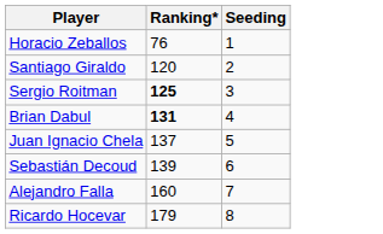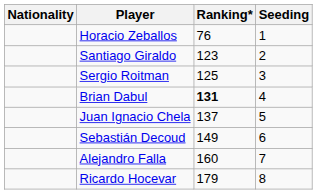 <table class="wikitable" border="1">
 <tr>
+<th>Nationality</th>
 <th>Player</th>
 <th>Ranking*</th>
 <th>Seeding</th>
 </tr>
 <tr>
+<td></td>
 <td><a href='#'>Horacio Zeballos</a></td>
 <td>76</td>
 <td>1</td>
 </tr>
 <tr>
+<td></td>
 <td><a href='#'>Santiago Giraldo</a></td>
-<td>120</td>
+<td>123</td>
 <td>2</td>
 </tr>
 <tr>
+<td></td>
 <td><a href='#'>Sergio Roitman</a></td>
-<td><strong>125</strong></td>
+<td>125</td>
 <td>3</td>
 </tr>
 <tr>
+<td></td>
 <td><a href='#'>Brian Dabul</a></td>
 <td><strong>131</strong></td>
 <td>4</td>
 </tr>
 <tr>
+<td></td>
 <td><a href='#'>Juan Ignacio Chela</a></td>
 <td>137</td>
 <td>5</td>
 </tr>
 <tr>
+<td></td>
 <td><a href='#'>Sebastián Decoud</a></td>
-<td>139</td>
+<td>149</td>
 <td>6</td>
 </tr>
 <tr>
+<td></td>
 <td><a href='#'>Alejandro Falla</a></td>
 <td>160</td>
 <td>7</td>
 </tr>
 <tr>
+<td></td>
 <td><a href='#'>Ricardo Hocevar</a></td>
 <td>179</td>
 <td>8</td>
 </tr>
 </table>
